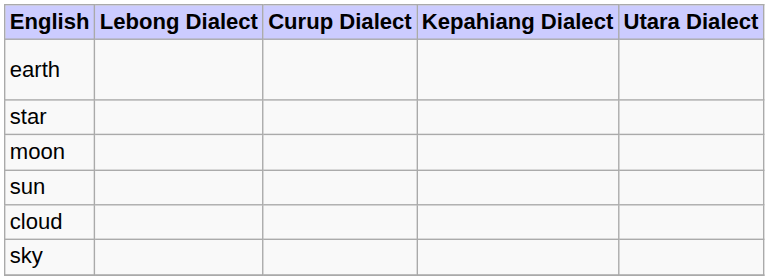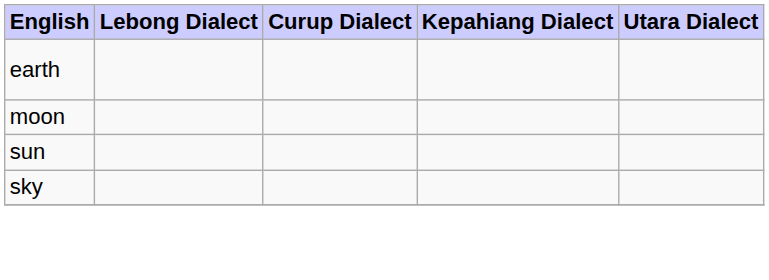 <table class="wikitable">
 <tr>
 <th style="background: #CCCCFF;">English</th>
 <th style="background: #CCCCFF;">Lebong Dialect</th>
 <th style="background: #CCCCFF;">Curup Dialect</th>
 <th style="background: #CCCCFF;">Kepahiang Dialect</th>
 <th style="background: #CCCCFF;">Utara Dialect</th>
 </tr>
 <tr>
 <td>earth</td>
 <td><br><br></td>
 <td><br><br></td>
 <td><br><br></td>
 <td><br><br></td>
 </tr>
 <tr>
-<td>star</td>
-<td></td>
-<td></td>
-<td></td>
-<td></td>
-</tr>
-<tr>
 <td>moon</td>
 <td></td>
 <td></td>
 <td></td>
 <td></td>
 </tr>
 <tr>
 <td>sun</td>
 <td></td>
 <td></td>
 <td><br></td>
 <td></td>
 </tr>
 <tr>
-<td>cloud</td>
-<td></td>
-<td></td>
-<td></td>
-<td></td>
-</tr>
-<tr>
 <td>sky</td>
 <td></td>
 <td></td>
 <td></td>
 <td></td>
 </tr>
 <tr>
 </tr>
 </table>
